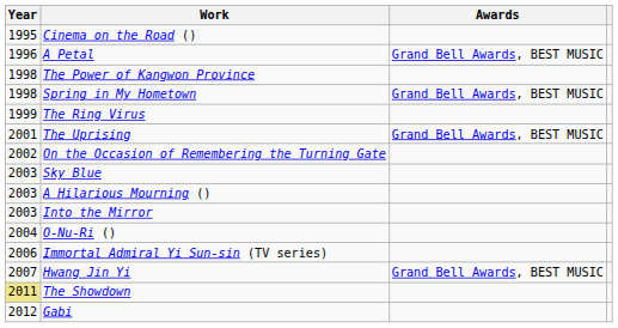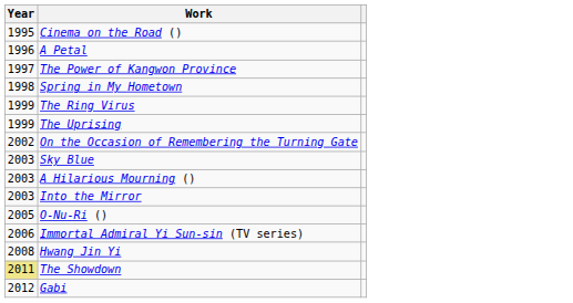 <table class="wikitable sortable">
 <tr>
 <th>Year</th>
 <th>Work</th>
-<th>Awards</th>
 <th></th>
 </tr>
 <tr>
 <td>1995</td>
 <td><em><a href='#'>Cinema on the Road</a></em> ()</td>
 <td></td>
-<td></td>
 </tr>
 <tr>
 <td>1996</td>
 <td><em><a href='#'>A Petal</a></em></td>
-<td><a href='#'>Grand Bell Awards</a>, BEST MUSIC</td>
 <td></td>
 </tr>
 <tr>
-<td>1998</td>
+<td>1997</td>
 <td><em><a href='#'>The Power of Kangwon Province</a></em></td>
-<td></td>
 <td></td>
 </tr>
 <tr>
 <td>1998</td>
 <td><em><a href='#'>Spring in My Hometown</a></em></td>
-<td><a href='#'>Grand Bell Awards</a>, BEST MUSIC</td>
 <td></td>
 </tr>
 <tr>
 <td>1999</td>
 <td><em><a href='#'>The Ring Virus</a></em></td>
 <td></td>
-<td></td>
 </tr>
 <tr>
-<td>2001</td>
+<td>1999</td>
 <td><em><a href='#'>The Uprising</a></em></td>
-<td><a href='#'>Grand Bell Awards</a>, BEST MUSIC</td>
 <td></td>
 </tr>
 <tr>
 <td>2002</td>
 <td><em><a href='#'>On the Occasion of Remembering the Turning Gate</a></em></td>
 <td></td>
-<td></td>
 </tr>
 <tr>
 <td>2003</td>
 <td><em><a href='#'>Sky Blue</a></em></td>
-<td></td>
 <td></td>
 </tr>
 <tr>
 <td>2003</td>
 <td><em><a href='#'>A Hilarious Mourning</a></em> ()</td>
 <td></td>
-<td></td>
 </tr>
 <tr>
 <td>2003</td>
 <td><em><a href='#'>Into the Mirror</a></em></td>
 <td></td>
-<td></td>
 </tr>
 <tr>
-<td>2004</td>
+<td>2005</td>
 <td><em><a href='#'>O-Nu-Ri</a></em> ()</td>
-<td></td>
 <td></td>
 </tr>
 <tr>
 <td>2006</td>
 <td><em><a href='#'>Immortal Admiral Yi Sun-sin</a></em> (TV series)</td>
 <td></td>
-<td></td>
 </tr>
 <tr>
-<td>2007</td>
+<td>2008</td>
 <td><em><a href='#'>Hwang Jin Yi</a></em></td>
-<td><a href='#'>Grand Bell Awards</a>, BEST MUSIC</td>
 <td></td>
 </tr>
 <tr>
 <td style="background: khaki;">2011</td>
 <td><em><a href='#'>The Showdown</a></em></td>
 <td></td>
-<td></td>
 </tr>
 <tr>
 <td>2012</td>
 <td><em><a href='#'>Gabi</a></em></td>
 <td></td>
-<td></td>
 </tr>
 </table>
